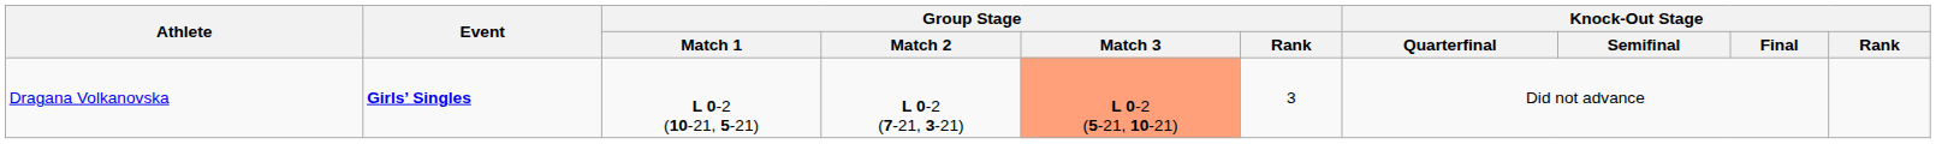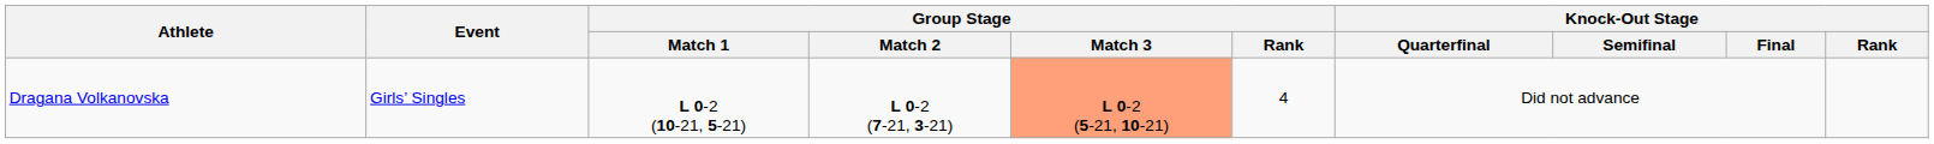 <table class="wikitable" width="85%" style="text-align:left; font-size:90%">
 <tr>
 <th rowspan=2>Athlete</th>
 <th rowspan=2>Event</th>
 <th colspan=4>Group Stage</th>
 <th colspan=4>Knock-Out Stage</th>
 </tr>
 <tr>
 <th>Match 1</th>
 <th>Match 2</th>
 <th>Match 3</th>
 <th>Rank</th>
 <th>Quarterfinal</th>
 <th>Semifinal</th>
 <th>Final</th>
 <th>Rank</th>
 </tr>
 <tr>
 <td><a href='#'>Dragana Volkanovska</a></td>
-<td><strong><a href='#'>Girls’ Singles</a></strong></td>
+<td><a href='#'>Girls’ Singles</a></td>
 <td align=center> <br><br><strong>L</strong> <strong>0</strong>-2 <br> (<strong>10</strong>-21, <strong>5</strong>-21)</td>
 <td align=center> <br><br><strong>L</strong> <strong>0</strong>-2 <br> (<strong>7</strong>-21, <strong>3</strong>-21)</td>
 <td align=center style="background: lightsalmon;"> <br><br><strong>L</strong> <strong>0</strong>-2 <br> (<strong>5</strong>-21, <strong>10</strong>-21)</td>
-<td align=center>3</td>
+<td align=center>4</td>
 <td colspan="3" align=center>Did not advance</td>
 <td align=center></td>
 </tr>
 </table>
